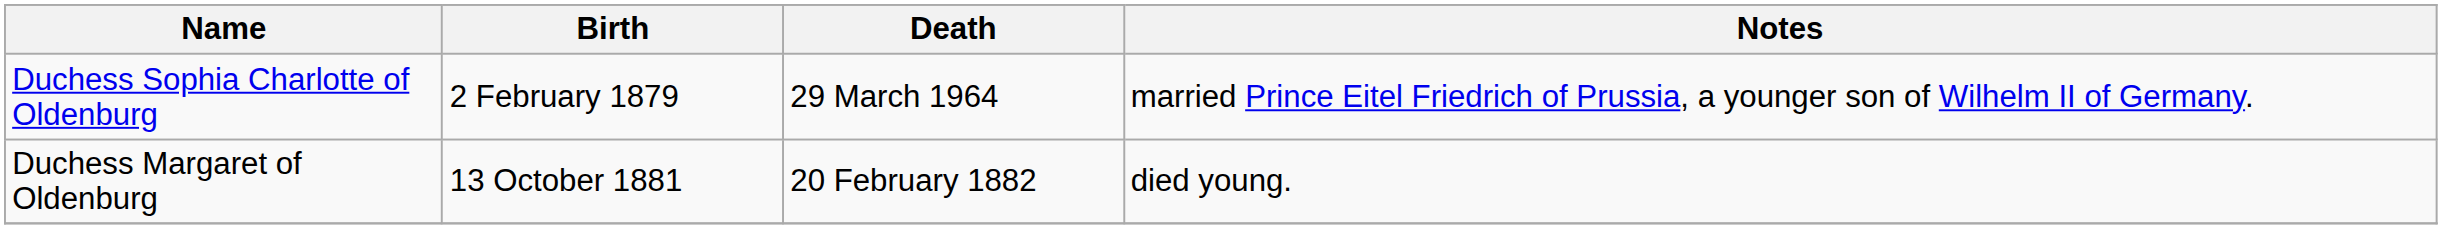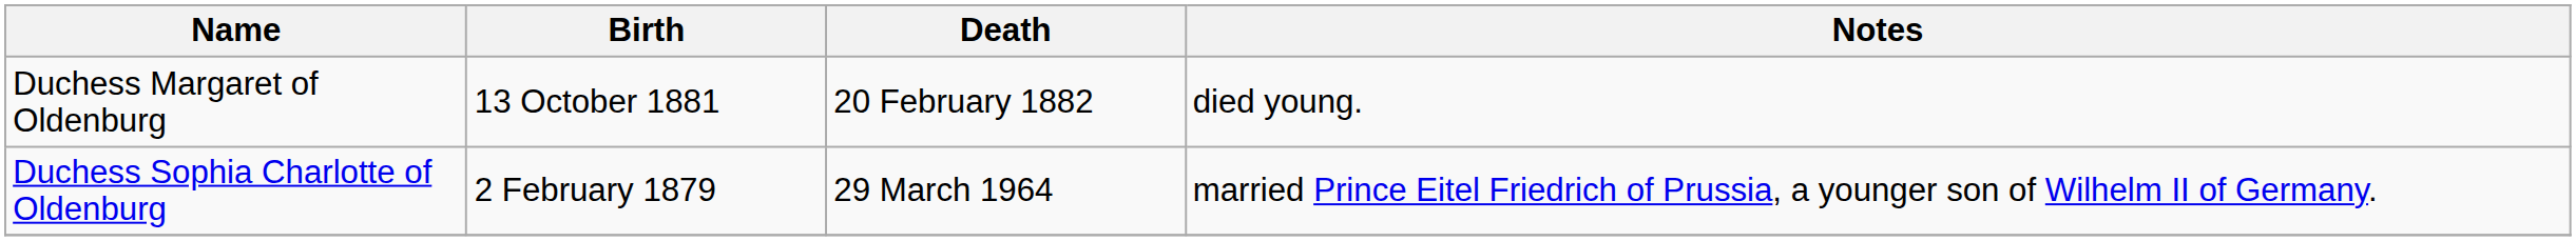 <table class="wikitable sortable">
 <tr>
 <th width="18%">Name</th>
 <th width="14%">Birth</th>
 <th width="14%">Death</th>
 <th width="62%">Notes</th>
 </tr>
 <tr>
+<td>Duchess Margaret of Oldenburg</td>
+<td>13 October 1881</td>
+<td>20 February 1882</td>
+<td>died young.</td>
+</tr>
+<tr>
 <td><a href='#'>Duchess Sophia Charlotte of Oldenburg</a></td>
 <td>2 February 1879</td>
 <td>29 March 1964</td>
 <td>married <a href='#'>Prince Eitel Friedrich of Prussia</a>, a younger son of <a href='#'>Wilhelm II of Germany</a>.</td>
 </tr>
 <tr>
-<td>Duchess Margaret of Oldenburg</td>
-<td>13 October 1881</td>
-<td>20 February 1882</td>
-<td>died young.</td>
-</tr>
-<tr>
 </tr>
 </table>
